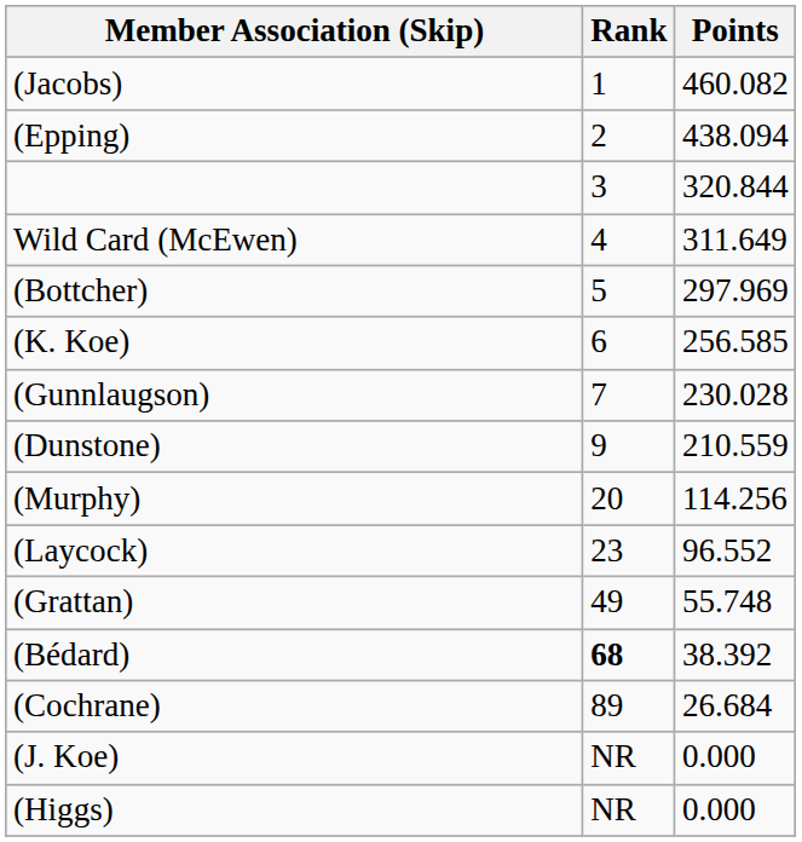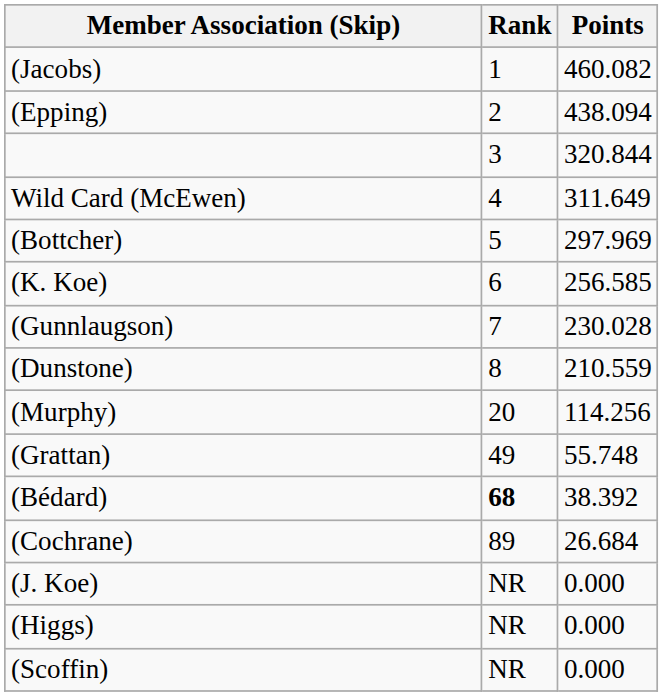 <table class="wikitable">
 <tr>
 <th width=275>Member Association (Skip)</th>
 <th width=15>Rank</th>
 <th width=15>Points</th>
 </tr>
 <tr>
 <td> (Jacobs)</td>
 <td>1</td>
 <td>460.082</td>
 </tr>
 <tr>
 <td> (Epping)</td>
 <td>2</td>
 <td>438.094</td>
 </tr>
 <tr>
 <td></td>
 <td>3</td>
 <td>320.844</td>
 </tr>
 <tr>
 <td> Wild Card (McEwen)</td>
 <td>4</td>
 <td>311.649</td>
 </tr>
 <tr>
 <td> (Bottcher)</td>
 <td>5</td>
 <td>297.969</td>
 </tr>
 <tr>
 <td> (K. Koe)</td>
 <td>6</td>
 <td>256.585</td>
 </tr>
 <tr>
 <td> (Gunnlaugson)</td>
 <td>7</td>
 <td>230.028</td>
 </tr>
 <tr>
 <td> (Dunstone)</td>
-<td>9</td>
+<td>8</td>
 <td>210.559</td>
 </tr>
 <tr>
 <td> (Murphy)</td>
 <td>20</td>
 <td>114.256</td>
-</tr>
-<tr>
-<td> (Laycock)</td>
-<td>23</td>
-<td>96.552</td>
 </tr>
 <tr>
 <td> (Grattan)</td>
 <td>49</td>
 <td>55.748</td>
 </tr>
 <tr>
 <td> (Bédard)</td>
 <td><strong>68</strong></td>
 <td>38.392</td>
 </tr>
 <tr>
 <td> (Cochrane)</td>
 <td>89</td>
 <td>26.684</td>
 </tr>
 <tr>
 <td> (J. Koe)</td>
 <td>NR</td>
 <td>0.000</td>
 </tr>
 <tr>
 <td> (Higgs)</td>
 <td>NR</td>
 <td>0.000</td>
 </tr>
+<tr>
+<td> (Scoffin)</td>
+<td>NR</td>
+<td>0.000</td>
+</tr>
 </table>
